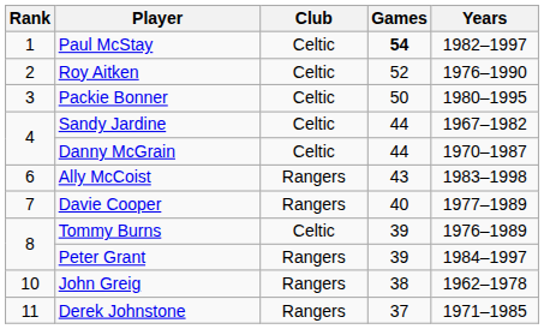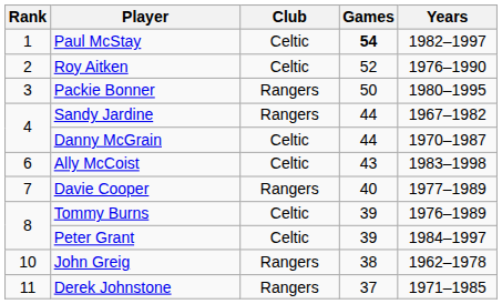 <table class="wikitable sortable" style="text-align: center; font-size:85%">
 <tr>
 <th width=30>Rank</th>
 <th width=160>Player</th>
 <th width=80>Club</th>
 <th width=30>Games</th>
 <th width=80>Years</th>
 </tr>
 <tr>
 <td>1</td>
 <td align=left><a href='#'>Paul McStay</a></td>
 <td>Celtic</td>
 <td><strong>54</strong></td>
 <td>1982–1997</td>
 </tr>
 <tr>
 <td>2</td>
 <td align=left><a href='#'>Roy Aitken</a></td>
 <td>Celtic</td>
 <td>52</td>
 <td>1976–1990</td>
 </tr>
 <tr>
 <td>3</td>
 <td align=left><a href='#'>Packie Bonner</a> </td>
-<td>Celtic</td>
+<td>Rangers</td>
 <td>50</td>
 <td>1980–1995</td>
 </tr>
 <tr>
 <td rowspan=2>4</td>
 <td align=left><a href='#'>Sandy Jardine</a></td>
-<td>Celtic</td>
+<td>Rangers</td>
 <td>44</td>
 <td>1967–1982</td>
 </tr>
 <tr>
 <td align=left><a href='#'>Danny McGrain</a></td>
 <td>Celtic</td>
 <td>44</td>
 <td>1970–1987</td>
 </tr>
 <tr>
 <td>6</td>
 <td align=left><a href='#'>Ally McCoist</a></td>
-<td>Rangers</td>
+<td>Celtic</td>
 <td>43</td>
 <td>1983–1998</td>
 </tr>
 <tr>
 <td>7</td>
 <td align=left><a href='#'>Davie Cooper</a></td>
 <td>Rangers</td>
 <td>40</td>
 <td>1977–1989</td>
 </tr>
 <tr>
 <td rowspan=2>8</td>
 <td align=left><a href='#'>Tommy Burns</a></td>
 <td>Celtic</td>
 <td>39</td>
 <td>1976–1989</td>
 </tr>
 <tr>
 <td align=left><a href='#'>Peter Grant</a></td>
-<td>Rangers</td>
+<td>Celtic</td>
 <td>39</td>
 <td>1984–1997</td>
 </tr>
 <tr>
 <td>10</td>
 <td align=left><a href='#'>John Greig</a></td>
 <td>Rangers</td>
 <td>38</td>
 <td>1962–1978</td>
 </tr>
 <tr>
 <td>11</td>
 <td align=left><a href='#'>Derek Johnstone</a></td>
 <td>Rangers</td>
 <td>37</td>
 <td>1971–1985</td>
 </tr>
 </table>
